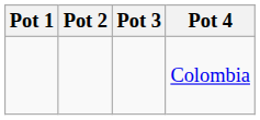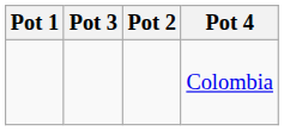 <table class="wikitable">
 <tr>
 <th>Pot 1</th>
+<th>Pot 3</th>
 <th>Pot 2</th>
-<th>Pot 3</th>
 <th>Pot 4</th>
 </tr>
 <tr>
 <td style="vertical-align: top;"><br><br><br></td>
 <td style="vertical-align: top;"><br><br><br></td>
 <td style="vertical-align: top;"><br><br><br></td>
 <td style="vertical-align: top;"><br> <a href='#'>Colombia</a><br><br></td>
 </tr>
 </table>
